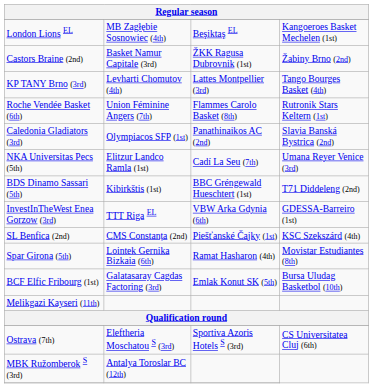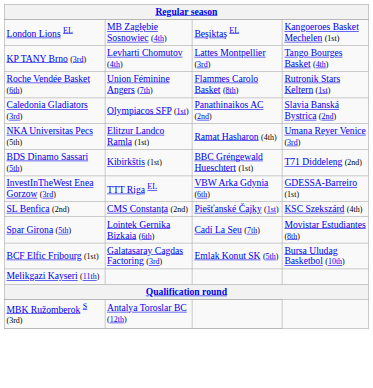 <table class="wikitable">
 <tr>
 <th colspan=4><a href='#'>Regular season</a></th>
 </tr>
 <tr>
 </tr>
 <tr>
 <td> <a href='#'>London Lions</a> <sup><a href='#'>EL</a></sup></td>
 <td> <a href='#'>MB Zagłębie Sosnowiec</a> <small>(<a href='#'>4th</a>)</small></td>
 <td> <a href='#'>Beşiktaş</a> <sup><a href='#'>EL</a></sup></td>
 <td> <a href='#'>Kangoeroes Basket Mechelen</a> <small>(1st)</small></td>
-</tr>
-<tr>
-<td> <a href='#'>Castors Braine</a> <small>(2nd)</small></td>
-<td> <a href='#'>Basket Namur Capitale</a> <small>(3rd)</small></td>
-<td> <a href='#'>ŽKK Ragusa Dubrovnik</a> <small>(1st)</small></td>
-<td> <a href='#'>Žabiny Brno</a> <small>(<a href='#'>2nd</a>)</small></td>
 </tr>
 <tr>
 <td> <a href='#'>KP TANY Brno</a> <small>(<a href='#'>3rd</a>)</small></td>
 <td> <a href='#'>Levharti Chomutov</a> <small>(<a href='#'>4th</a>)</small></td>
 <td> <a href='#'>Lattes Montpellier</a> <small>(<a href='#'>3rd</a>)</small></td>
 <td> <a href='#'>Tango Bourges Basket</a> <small>(<a href='#'>4th</a>)</small></td>
 </tr>
 <tr>
 <td> <a href='#'>Roche Vendée Basket</a> <small>(<a href='#'>6th</a>)</small></td>
 <td> <a href='#'>Union Féminine Angers</a> <small>(<a href='#'>7th</a>)</small></td>
 <td> <a href='#'>Flammes Carolo Basket</a> <small>(<a href='#'>8th</a>)</small></td>
 <td> <a href='#'>Rutronik Stars Keltern</a> <small>(<a href='#'>1st</a>)</small></td>
 </tr>
 <tr>
 <td> <a href='#'>Caledonia Gladiators</a> <small>(<a href='#'>3rd</a>)</small></td>
 <td> <a href='#'>Olympiacos SFP</a> <small>(<a href='#'>1st</a>)</small></td>
 <td> <a href='#'>Panathinaikos AC</a> <small>(<a href='#'>2nd</a>)</small></td>
 <td> <a href='#'>Slavia Banská Bystrica</a> <small>(<a href='#'>2nd</a>)</small></td>
 </tr>
 <tr>
 <td> <a href='#'>NKA Universitas Pecs</a>  <small>(5th)</small></td>
 <td> <a href='#'>Elitzur Landco Ramla</a> <small>(1st)</small></td>
-<td> <a href='#'>Cadí La Seu</a> <small>(<a href='#'>7th</a>)</small></td>
+<td> <a href='#'>Ramat Hasharon</a> <small>(4th)</small></td>
 <td> <a href='#'>Umana Reyer Venice</a> <small>(<a href='#'>3rd</a>)</small></td>
 </tr>
 <tr>
 <td> <a href='#'>BDS Dinamo Sassari</a> <small>(<a href='#'>5th</a>)</small></td>
 <td> <a href='#'>Kibirkštis</a> <small>(1st)</small></td>
 <td> <a href='#'>BBC Gréngewald Hueschtert</a> <small>(1st)</small></td>
 <td> <a href='#'>T71 Diddeleng</a> <small>(2nd)</small></td>
 </tr>
 <tr>
 <td> <a href='#'>InvestInTheWest Enea Gorzow</a> <small>(<a href='#'>3rd</a>)</small></td>
 <td> <a href='#'>TTT Riga</a> <sup><a href='#'>EL</a></sup></td>
 <td> <a href='#'>VBW Arka Gdynia</a> <small>(<a href='#'>6th</a>)</small></td>
 <td> <a href='#'>GDESSA-Barreiro</a> <small>(1st)</small></td>
 </tr>
 <tr>
 <td> <a href='#'>SL Benfica</a> <small>(2nd)</small></td>
 <td> <a href='#'>CMS Constanța</a> <small>(2nd)</small></td>
 <td> <a href='#'>Piešťanské Čajky</a> <small>(<a href='#'>1st</a>)</small></td>
 <td> <a href='#'>KSC Szekszárd</a> <small>(4th)</small></td>
 </tr>
 <tr>
 <td> <a href='#'>Spar Girona</a> <small>(<a href='#'>5th</a>)</small></td>
 <td> <a href='#'>Lointek Gernika Bizkaia</a> <small>(<a href='#'>6th</a>)</small></td>
-<td> <a href='#'>Ramat Hasharon</a> <small>(4th)</small></td>
+<td> <a href='#'>Cadí La Seu</a> <small>(<a href='#'>7th</a>)</small></td>
 <td> <a href='#'>Movistar Estudiantes</a> <small>(<a href='#'>8th</a>)</small></td>
 </tr>
 <tr>
 <td> <a href='#'>BCF Elfic Fribourg</a> <small>(1st)</small></td>
 <td> <a href='#'>Galatasaray Cagdas Factoring</a> <small>(<a href='#'>3rd</a>)</small></td>
 <td> <a href='#'>Emlak Konut SK</a> <small>(<a href='#'>5th</a>)</small></td>
 <td> <a href='#'>Bursa Uludag Basketbol</a> <small>(<a href='#'>10th</a>)</small></td>
 </tr>
 <tr>
 <td> <a href='#'>Melikgazi Kayseri</a> <small>(<a href='#'>11th</a>)</small></td>
 <td></td>
 <td></td>
 <td></td>
 </tr>
 <tr>
 <th colspan=4><a href='#'>Qualification round</a></th>
 </tr>
 <tr>
 </tr>
 <tr>
-<td> <a href='#'>Ostrava</a> <small>(7th)</small></td>
-<td> <a href='#'>Eleftheria Moschatou</a> <sup><a href='#'>S</a></sup> <small>(<a href='#'>3rd</a>)</small></td>
-<td> <a href='#'>Sportiva Azoris Hotels</a> <sup><a href='#'>S</a></sup> <small>(3rd)</small></td>
-<td> <a href='#'>CS Universitatea Cluj</a> <small>(6th)</small></td>
-</tr>
-<tr>
 <td> <a href='#'>MBK Ružomberok</a> <sup><a href='#'>S</a></sup> <small>(3rd)</small></td>
 <td> <a href='#'>Antalya Toroslar BC</a> <small>(<a href='#'>12th</a>)</small></td>
 <td></td>
 </tr>
 <tr>
 </tr>
 </table>
